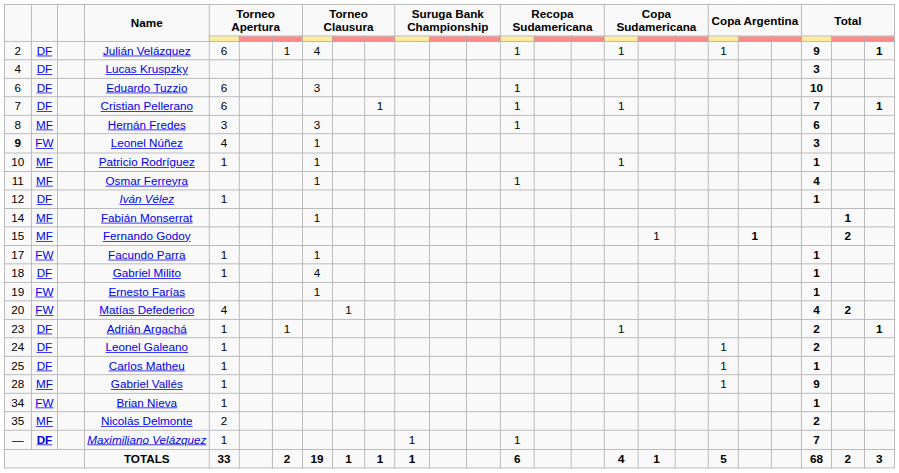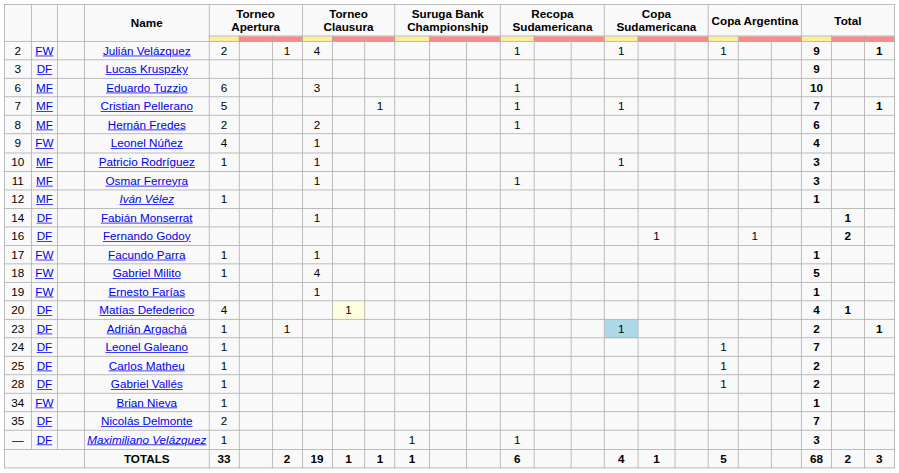 <table class="wikitable" style="font-size: 95%; text-align: center">
 <tr>
 <td rowspan="2"  style="width:3%; text-align:center;"><strong></strong></td>
 <td rowspan="2"  style="width:3%; text-align:center;"><strong></strong></td>
 <td rowspan="2"  style="width:3%; text-align:center;"><strong></strong></td>
 <td rowspan="2"  style="width:14%; text-align:center;"><strong>Name</strong></td>
 <td colspan="3" style="text-align:center;"><strong>Torneo Apertura</strong></td>
 <td colspan="3" style="text-align:center;"><strong>Torneo Clausura</strong></td>
 <td colspan="3" style="text-align:center;"><strong>Suruga Bank Championship</strong></td>
 <td colspan="3" style="text-align:center;"><strong>Recopa Sudamericana</strong></td>
 <td colspan="3" style="text-align:center;"><strong>Copa Sudamericana</strong></td>
 <td colspan="3" style="text-align:center;"><strong>Copa Argentina</strong></td>
 <td colspan="3" style="text-align:center;"><strong>Total</strong></td>
 </tr>
 <tr>
 <th style="width:25px; background:#fe9;"></th>
 <th style="width:28px; background:#ff8888;"></th>
 <th style="width:25px; background:#ff8888;"></th>
 <th style="width:25px; background:#fe9;"></th>
 <th style="width:28px; background:#ff8888;"></th>
 <th style="width:25px; background:#ff8888;"></th>
 <th style="width:25px; background:#fe9;"></th>
 <th style="width:28px; background:#ff8888;"></th>
 <th style="width:25px; background:#ff8888;"></th>
 <th style="width:25px; background:#fe9;"></th>
 <th style="width:28px; background:#ff8888;"></th>
 <th style="width:25px; background:#ff8888;"></th>
 <th style="width:25px; background:#fe9;"></th>
 <th style="width:28px; background:#ff8888;"></th>
 <th style="width:25px; background:#ff8888;"></th>
 <th style="width:25px; background:#fe9;"></th>
 <th style="width:28px; background:#ff8888;"></th>
 <th style="width:25px; background:#ff8888;"></th>
 <th style="width:25px; background:#fe9;"></th>
 <th style="width:28px; background:#ff8888;"></th>
 <th style="width:25px; background:#ff8888;"></th>
 </tr>
 <tr>
 <td>2</td>
-<td><a href='#'>DF</a></td>
+<td><a href='#'>FW</a></td>
 <td></td>
 <td><a href='#'>Julián Velázquez</a></td>
-<td>6</td>
+<td>2</td>
 <td></td>
 <td>1</td>
 <td>4</td>
 <td></td>
 <td></td>
 <td></td>
 <td></td>
 <td></td>
 <td>1</td>
 <td></td>
 <td></td>
 <td>1</td>
 <td></td>
 <td></td>
 <td>1</td>
 <td></td>
 <td></td>
 <td><strong>9</strong></td>
 <td></td>
 <td><strong>1</strong></td>
 </tr>
 <tr>
-<td>4</td>
+<td>3</td>
 <td><a href='#'>DF</a></td>
 <td></td>
 <td><a href='#'>Lucas Kruspzky</a></td>
 <td></td>
 <td></td>
 <td></td>
 <td></td>
 <td></td>
 <td></td>
 <td></td>
 <td></td>
 <td></td>
 <td></td>
 <td></td>
 <td></td>
 <td></td>
 <td></td>
 <td></td>
 <td></td>
 <td></td>
 <td></td>
-<td><strong>3</strong></td>
+<td><strong>9</strong></td>
 <td></td>
 <td></td>
 </tr>
 <tr>
 <td>6</td>
-<td><a href='#'>DF</a></td>
+<td><a href='#'>MF</a></td>
 <td></td>
 <td><a href='#'>Eduardo Tuzzio</a></td>
 <td>6</td>
 <td></td>
 <td></td>
 <td>3</td>
 <td></td>
 <td></td>
 <td></td>
 <td></td>
 <td></td>
 <td>1</td>
 <td></td>
 <td></td>
 <td></td>
 <td></td>
 <td></td>
 <td></td>
 <td></td>
 <td></td>
 <td><strong>10</strong></td>
 <td></td>
 <td></td>
 </tr>
 <tr>
 <td>7</td>
-<td><a href='#'>DF</a></td>
+<td><a href='#'>MF</a></td>
 <td></td>
 <td><a href='#'>Cristian Pellerano</a></td>
-<td>6</td>
+<td>5</td>
 <td></td>
 <td></td>
 <td></td>
 <td></td>
 <td>1</td>
 <td></td>
 <td></td>
 <td></td>
 <td>1</td>
 <td></td>
 <td></td>
 <td>1</td>
 <td></td>
 <td></td>
 <td></td>
 <td></td>
 <td></td>
 <td><strong>7</strong></td>
 <td></td>
 <td><strong>1</strong></td>
 </tr>
 <tr>
 <td>8</td>
 <td><a href='#'>MF</a></td>
 <td></td>
 <td><a href='#'>Hernán Fredes</a></td>
-<td>3</td>
+<td>2</td>
 <td></td>
 <td></td>
-<td>3</td>
+<td>2</td>
 <td></td>
 <td></td>
 <td></td>
 <td></td>
 <td></td>
 <td>1</td>
 <td></td>
 <td></td>
 <td></td>
 <td></td>
 <td></td>
 <td></td>
 <td></td>
 <td></td>
 <td><strong>6</strong></td>
 <td></td>
 <td></td>
 </tr>
 <tr>
-<td><strong>9</strong></td>
+<td>9</td>
 <td><a href='#'>FW</a></td>
 <td></td>
 <td><a href='#'>Leonel Núñez</a></td>
 <td>4</td>
 <td></td>
 <td></td>
 <td>1</td>
 <td></td>
 <td></td>
 <td></td>
 <td></td>
 <td></td>
 <td></td>
 <td></td>
 <td></td>
 <td></td>
 <td></td>
 <td></td>
 <td></td>
 <td></td>
 <td></td>
-<td><strong>3</strong></td>
+<td><strong>4</strong></td>
 <td></td>
 <td></td>
 </tr>
 <tr>
 <td>10</td>
 <td><a href='#'>MF</a></td>
 <td></td>
 <td><a href='#'>Patricio Rodríguez</a></td>
 <td>1</td>
 <td></td>
 <td></td>
 <td>1</td>
 <td></td>
 <td></td>
 <td></td>
 <td></td>
 <td></td>
 <td></td>
 <td></td>
 <td></td>
 <td>1</td>
 <td></td>
 <td></td>
 <td></td>
 <td></td>
 <td></td>
-<td><strong>1</strong></td>
+<td><strong>3</strong></td>
 <td></td>
 <td></td>
 </tr>
 <tr>
 <td>11</td>
 <td><a href='#'>MF</a></td>
 <td></td>
 <td><a href='#'>Osmar Ferreyra</a></td>
 <td></td>
 <td></td>
 <td></td>
 <td>1</td>
 <td></td>
 <td></td>
 <td></td>
 <td></td>
 <td></td>
 <td>1</td>
 <td></td>
 <td></td>
 <td></td>
 <td></td>
 <td></td>
 <td></td>
 <td></td>
 <td></td>
-<td><strong>4</strong></td>
+<td><strong>3</strong></td>
 <td></td>
 <td></td>
 </tr>
 <tr>
 <td>12</td>
-<td><a href='#'>DF</a></td>
+<td><a href='#'>MF</a></td>
 <td></td>
 <td><em><a href='#'>Iván Vélez</a></em></td>
 <td>1</td>
 <td></td>
 <td></td>
 <td></td>
 <td></td>
 <td></td>
 <td></td>
 <td></td>
 <td></td>
 <td></td>
 <td></td>
 <td></td>
 <td></td>
 <td></td>
 <td></td>
 <td></td>
 <td></td>
 <td></td>
 <td><strong>1</strong></td>
 <td></td>
 <td></td>
 </tr>
 <tr>
 <td>14</td>
-<td><a href='#'>MF</a></td>
+<td><a href='#'>DF</a></td>
 <td></td>
 <td><a href='#'>Fabián Monserrat</a></td>
 <td></td>
 <td></td>
 <td></td>
 <td>1</td>
 <td></td>
 <td></td>
 <td></td>
 <td></td>
 <td></td>
 <td></td>
 <td></td>
 <td></td>
 <td></td>
 <td></td>
 <td></td>
 <td></td>
 <td></td>
 <td></td>
 <td></td>
 <td><strong>1</strong></td>
 <td></td>
 </tr>
 <tr>
-<td>15</td>
-<td><a href='#'>MF</a></td>
+<td>16</td>
+<td><a href='#'>DF</a></td>
 <td></td>
 <td><a href='#'>Fernando Godoy</a></td>
 <td></td>
 <td></td>
 <td></td>
 <td></td>
 <td></td>
 <td></td>
 <td></td>
 <td></td>
 <td></td>
 <td></td>
 <td></td>
 <td></td>
 <td></td>
 <td>1</td>
 <td></td>
 <td></td>
-<td><strong>1</strong></td>
+<td>1</td>
 <td></td>
 <td></td>
 <td><strong>2</strong></td>
 <td></td>
 </tr>
 <tr>
 <td>17</td>
 <td><a href='#'>FW</a></td>
 <td></td>
 <td><a href='#'>Facundo Parra</a></td>
 <td>1</td>
 <td></td>
 <td></td>
 <td>1</td>
 <td></td>
 <td></td>
 <td></td>
 <td></td>
 <td></td>
 <td></td>
 <td></td>
 <td></td>
 <td></td>
 <td></td>
 <td></td>
 <td></td>
 <td></td>
 <td></td>
 <td><strong>1</strong></td>
 <td></td>
 <td></td>
 </tr>
 <tr>
 <td>18</td>
-<td><a href='#'>DF</a></td>
+<td><a href='#'>FW</a></td>
 <td></td>
 <td><a href='#'>Gabriel Milito</a></td>
 <td>1</td>
 <td></td>
 <td></td>
 <td>4</td>
 <td></td>
 <td></td>
 <td></td>
 <td></td>
 <td></td>
 <td></td>
 <td></td>
 <td></td>
 <td></td>
 <td></td>
 <td></td>
 <td></td>
 <td></td>
 <td></td>
-<td><strong>1</strong></td>
+<td><strong>5</strong></td>
 <td></td>
 <td></td>
 </tr>
 <tr>
 <td>19</td>
 <td><a href='#'>FW</a></td>
 <td></td>
 <td><a href='#'>Ernesto Farías</a></td>
 <td></td>
 <td></td>
 <td></td>
 <td>1</td>
 <td></td>
 <td></td>
 <td></td>
 <td></td>
 <td></td>
 <td></td>
 <td></td>
 <td></td>
 <td></td>
 <td></td>
 <td></td>
 <td></td>
 <td></td>
 <td></td>
 <td><strong>1</strong></td>
 <td></td>
 <td></td>
 </tr>
 <tr>
 <td>20</td>
-<td><a href='#'>FW</a></td>
+<td><a href='#'>DF</a></td>
 <td></td>
 <td><a href='#'>Matías Defederico</a></td>
 <td>4</td>
 <td></td>
 <td></td>
 <td></td>
-<td>1</td>
+<td style="background: lightyellow;">1</td>
 <td></td>
 <td></td>
 <td></td>
 <td></td>
 <td></td>
 <td></td>
 <td></td>
 <td></td>
 <td></td>
 <td></td>
 <td></td>
 <td></td>
 <td></td>
 <td><strong>4</strong></td>
-<td><strong>2</strong></td>
+<td><strong>1</strong></td>
 <td></td>
 </tr>
 <tr>
 <td>23</td>
 <td><a href='#'>DF</a></td>
 <td></td>
 <td><a href='#'>Adrián Argachá</a></td>
 <td>1</td>
 <td></td>
 <td>1</td>
 <td></td>
 <td></td>
 <td></td>
 <td></td>
 <td></td>
 <td></td>
 <td></td>
 <td></td>
 <td></td>
-<td>1</td>
+<td style="background: lightblue;">1</td>
 <td></td>
 <td></td>
 <td></td>
 <td></td>
 <td></td>
 <td><strong>2</strong></td>
 <td></td>
 <td><strong>1</strong></td>
 </tr>
 <tr>
 <td>24</td>
 <td><a href='#'>DF</a></td>
 <td></td>
 <td><a href='#'>Leonel Galeano</a></td>
 <td>1</td>
 <td></td>
 <td></td>
 <td></td>
 <td></td>
 <td></td>
 <td></td>
 <td></td>
 <td></td>
 <td></td>
 <td></td>
 <td></td>
 <td></td>
 <td></td>
 <td></td>
 <td>1</td>
 <td></td>
 <td></td>
-<td><strong>2</strong></td>
+<td><strong>7</strong></td>
 <td></td>
 <td></td>
 </tr>
 <tr>
 <td>25</td>
 <td><a href='#'>DF</a></td>
 <td></td>
 <td><a href='#'>Carlos Matheu</a></td>
 <td>1</td>
 <td></td>
 <td></td>
 <td></td>
 <td></td>
 <td></td>
 <td></td>
 <td></td>
 <td></td>
 <td></td>
 <td></td>
 <td></td>
 <td></td>
 <td></td>
 <td></td>
 <td>1</td>
 <td></td>
 <td></td>
-<td><strong>1</strong></td>
+<td><strong>2</strong></td>
 <td></td>
 <td></td>
 </tr>
 <tr>
 <td>28</td>
-<td><a href='#'>MF</a></td>
+<td><a href='#'>DF</a></td>
 <td></td>
 <td><a href='#'>Gabriel Vallés</a></td>
 <td>1</td>
 <td></td>
 <td></td>
 <td></td>
 <td></td>
 <td></td>
 <td></td>
 <td></td>
 <td></td>
 <td></td>
 <td></td>
 <td></td>
 <td></td>
 <td></td>
 <td></td>
 <td>1</td>
 <td></td>
 <td></td>
-<td><strong>9</strong></td>
+<td><strong>2</strong></td>
 <td></td>
 <td></td>
 </tr>
 <tr>
 <td>34</td>
 <td><a href='#'>FW</a></td>
 <td></td>
 <td><a href='#'>Brian Nieva</a></td>
 <td>1</td>
 <td></td>
 <td></td>
 <td></td>
 <td></td>
 <td></td>
 <td></td>
 <td></td>
 <td></td>
 <td></td>
 <td></td>
 <td></td>
 <td></td>
 <td></td>
 <td></td>
 <td></td>
 <td></td>
 <td></td>
 <td><strong>1</strong></td>
 <td></td>
 <td></td>
 </tr>
 <tr>
 <td>35</td>
-<td><a href='#'>MF</a></td>
+<td><a href='#'>DF</a></td>
 <td></td>
 <td><a href='#'>Nicolás Delmonte</a></td>
 <td>2</td>
 <td></td>
 <td></td>
 <td></td>
 <td></td>
 <td></td>
 <td></td>
 <td></td>
 <td></td>
 <td></td>
 <td></td>
 <td></td>
 <td></td>
 <td></td>
 <td></td>
 <td></td>
 <td></td>
 <td></td>
-<td><strong>2</strong></td>
+<td><strong>7</strong></td>
 <td></td>
 <td></td>
 </tr>
 <tr>
 <td>—</td>
-<td><strong><a href='#'>DF</a></strong></td>
+<td><a href='#'>DF</a></td>
 <td></td>
 <td><em><a href='#'>Maximiliano Velázquez</a></em></td>
 <td>1</td>
 <td></td>
 <td></td>
 <td></td>
 <td></td>
 <td></td>
 <td>1</td>
 <td></td>
 <td></td>
 <td>1</td>
 <td></td>
 <td></td>
 <td></td>
 <td></td>
 <td></td>
 <td></td>
 <td></td>
 <td></td>
-<td><strong>7</strong></td>
+<td><strong>3</strong></td>
 <td></td>
 <td></td>
 </tr>
 <tr>
 <td colspan="3"></td>
 <td><strong>TOTALS</strong></td>
 <td><strong>33</strong></td>
 <td></td>
 <td><strong>2</strong></td>
 <td><strong>19</strong></td>
 <td><strong>1</strong></td>
 <td><strong>1</strong></td>
 <td><strong>1</strong></td>
 <td></td>
 <td></td>
 <td><strong>6</strong></td>
 <td></td>
 <td></td>
 <td><strong>4</strong></td>
 <td><strong>1</strong></td>
 <td></td>
 <td><strong>5</strong></td>
 <td></td>
 <td></td>
 <td><strong>68</strong></td>
 <td><strong>2</strong></td>
 <td><strong>3</strong></td>
 </tr>
 </table>
